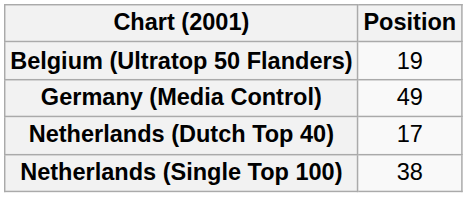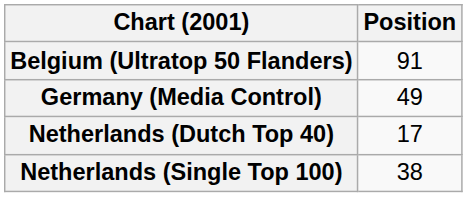 <table class="wikitable sortable plainrowheaders" style="text-align:center">
 <tr>
 <th scope="col">Chart (2001)</th>
 <th scope="col">Position</th>
 </tr>
 <tr>
 <th scope="row">Belgium (Ultratop 50 Flanders)</th>
-<td>19</td>
+<td>91</td>
 </tr>
 <tr>
 <th scope="row">Germany (Media Control)</th>
 <td>49</td>
 </tr>
 <tr>
 <th scope="row">Netherlands (Dutch Top 40)</th>
 <td>17</td>
 </tr>
 <tr>
 <th scope="row">Netherlands (Single Top 100)</th>
 <td>38</td>
 </tr>
 </table>
